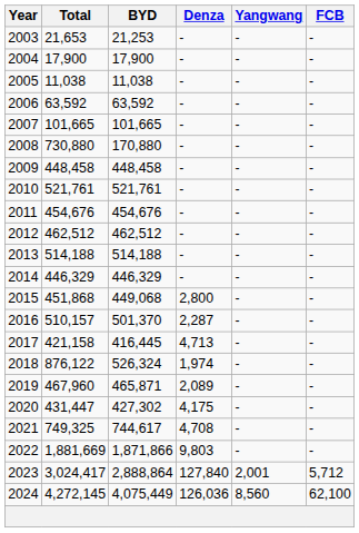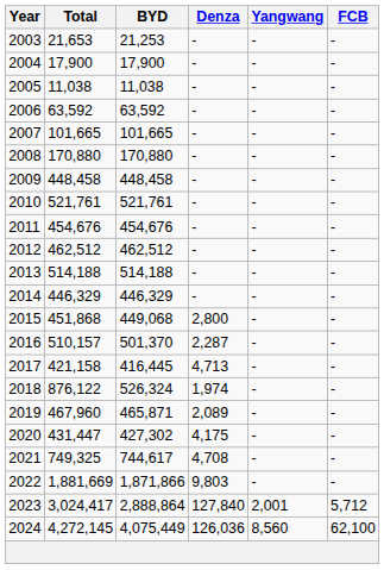 <table class="wikitable defaultright" style="float: right; margin-left: 15px;">
 <tr>
 <th>Year</th>
 <th>Total</th>
 <th>BYD</th>
 <th><a href='#'>Denza</a></th>
 <th><a href='#'>Yangwang</a></th>
 <th><a href='#'>FCB</a></th>
 </tr>
 <tr>
 <td>2003</td>
 <td>21,653</td>
 <td>21,253</td>
 <td>-</td>
 <td>-</td>
 <td>-</td>
 </tr>
 <tr>
 <td>2004</td>
 <td>17,900</td>
 <td>17,900</td>
 <td>-</td>
 <td>-</td>
 <td>-</td>
 </tr>
 <tr>
 <td>2005</td>
 <td>11,038</td>
 <td>11,038</td>
 <td>-</td>
 <td>-</td>
 <td>-</td>
 </tr>
 <tr>
 <td>2006</td>
 <td>63,592</td>
 <td>63,592</td>
 <td>-</td>
 <td>-</td>
 <td>-</td>
 </tr>
 <tr>
 <td>2007</td>
 <td>101,665</td>
 <td>101,665</td>
 <td>-</td>
 <td>-</td>
 <td>-</td>
 </tr>
 <tr>
 <td>2008</td>
-<td>730,880</td>
+<td>170,880</td>
 <td>170,880</td>
 <td>-</td>
 <td>-</td>
 <td>-</td>
 </tr>
 <tr>
 <td>2009</td>
 <td>448,458</td>
 <td>448,458</td>
 <td>-</td>
 <td>-</td>
 <td>-</td>
 </tr>
 <tr>
 <td>2010</td>
 <td>521,761</td>
 <td>521,761</td>
 <td>-</td>
 <td>-</td>
 <td>-</td>
 </tr>
 <tr>
 <td>2011</td>
 <td>454,676</td>
 <td>454,676</td>
 <td>-</td>
 <td>-</td>
 <td>-</td>
 </tr>
 <tr>
 <td>2012</td>
 <td>462,512</td>
 <td>462,512</td>
 <td>-</td>
 <td>-</td>
 <td>-</td>
 </tr>
 <tr>
 <td>2013</td>
 <td>514,188</td>
 <td>514,188</td>
 <td>-</td>
 <td>-</td>
 <td>-</td>
 </tr>
 <tr>
 <td>2014</td>
 <td>446,329</td>
 <td>446,329</td>
 <td>-</td>
 <td>-</td>
 <td>-</td>
 </tr>
 <tr>
 <td>2015</td>
 <td>451,868</td>
 <td>449,068</td>
 <td>2,800</td>
 <td>-</td>
 <td>-</td>
 </tr>
 <tr>
 <td>2016</td>
 <td>510,157</td>
 <td>501,370</td>
 <td>2,287</td>
 <td>-</td>
 <td>-</td>
 </tr>
 <tr>
 <td>2017</td>
 <td>421,158</td>
 <td>416,445</td>
 <td>4,713</td>
 <td>-</td>
 <td>-</td>
 </tr>
 <tr>
 <td>2018</td>
 <td>876,122</td>
 <td>526,324</td>
 <td>1,974</td>
 <td>-</td>
 <td>-</td>
 </tr>
 <tr>
 <td>2019</td>
 <td>467,960</td>
 <td>465,871</td>
 <td>2,089</td>
 <td>-</td>
 <td>-</td>
 </tr>
 <tr>
 <td>2020</td>
 <td>431,447</td>
 <td>427,302</td>
 <td>4,175</td>
 <td>-</td>
 <td>-</td>
 </tr>
 <tr>
 <td>2021</td>
 <td>749,325</td>
 <td>744,617</td>
 <td>4,708</td>
 <td>-</td>
 <td>-</td>
 </tr>
 <tr>
 <td>2022</td>
 <td>1,881,669</td>
 <td>1,871,866</td>
 <td>9,803</td>
 <td>-</td>
 <td>-</td>
 </tr>
 <tr>
 <td>2023</td>
 <td>3,024,417</td>
 <td>2,888,864</td>
 <td>127,840</td>
 <td>2,001</td>
 <td>5,712</td>
 </tr>
 <tr>
 <td>2024</td>
 <td>4,272,145</td>
 <td>4,075,449</td>
 <td>126,036</td>
 <td>8,560</td>
 <td>62,100</td>
 </tr>
 <tr>
 <th colspan="6"><br></th>
 </tr>
 </table>
